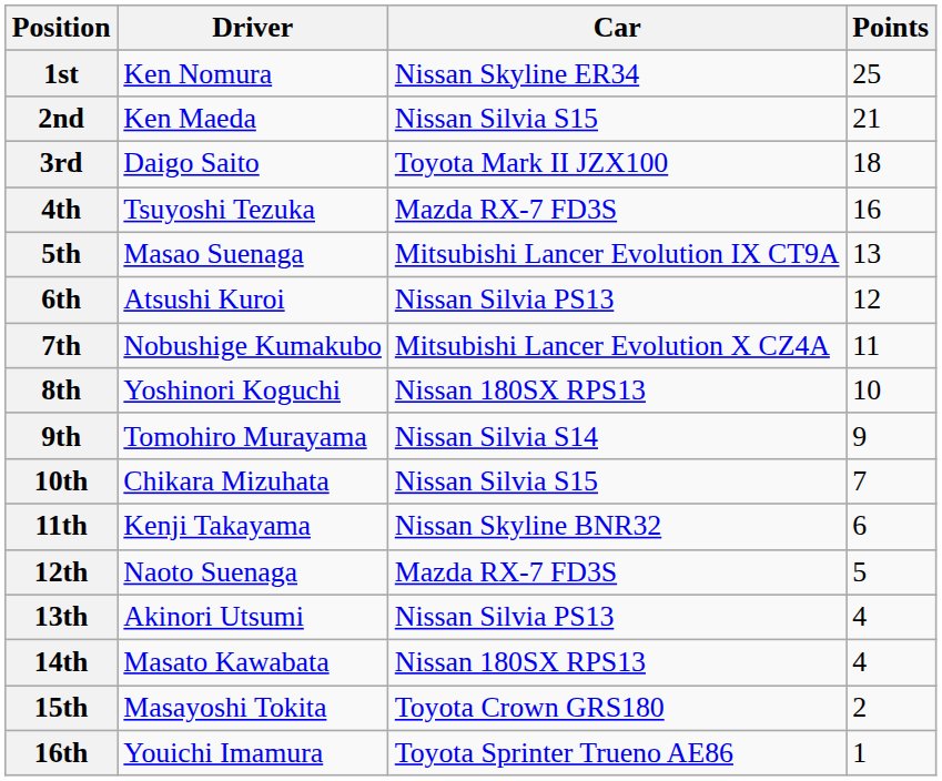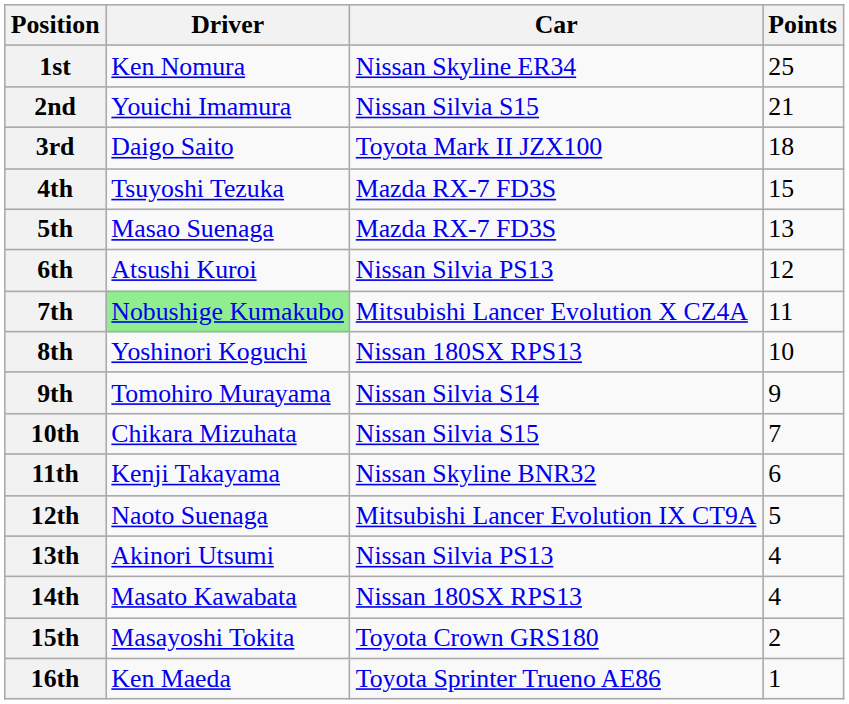 <table class="wikitable">
 <tr>
 <th>Position</th>
 <th>Driver</th>
 <th>Car</th>
 <th>Points</th>
 </tr>
 <tr>
 <th>1st</th>
 <td><a href='#'>Ken Nomura</a></td>
 <td><a href='#'>Nissan Skyline ER34</a></td>
 <td>25</td>
 </tr>
 <tr>
 <th>2nd</th>
-<td><a href='#'>Ken Maeda</a></td>
+<td><a href='#'>Youichi Imamura</a></td>
 <td><a href='#'>Nissan Silvia S15</a></td>
 <td>21</td>
 </tr>
 <tr>
 <th>3rd</th>
 <td><a href='#'>Daigo Saito</a></td>
 <td><a href='#'>Toyota Mark II JZX100</a></td>
 <td>18</td>
 </tr>
 <tr>
 <th>4th</th>
 <td><a href='#'>Tsuyoshi Tezuka</a></td>
 <td><a href='#'>Mazda RX-7 FD3S</a></td>
-<td>16</td>
+<td>15</td>
 </tr>
 <tr>
 <th>5th</th>
 <td><a href='#'>Masao Suenaga</a></td>
-<td><a href='#'>Mitsubishi Lancer Evolution IX CT9A</a></td>
+<td><a href='#'>Mazda RX-7 FD3S</a></td>
 <td>13</td>
 </tr>
 <tr>
 <th>6th</th>
 <td><a href='#'>Atsushi Kuroi</a></td>
 <td><a href='#'>Nissan Silvia PS13</a></td>
 <td>12</td>
 </tr>
 <tr>
 <th>7th</th>
-<td><a href='#'>Nobushige Kumakubo</a></td>
+<td style="background: lightgreen;"><a href='#'>Nobushige Kumakubo</a></td>
 <td><a href='#'>Mitsubishi Lancer Evolution X CZ4A</a></td>
 <td>11</td>
 </tr>
 <tr>
 <th>8th</th>
 <td><a href='#'>Yoshinori Koguchi</a></td>
 <td><a href='#'>Nissan 180SX RPS13</a></td>
 <td>10</td>
 </tr>
 <tr>
 <th>9th</th>
 <td><a href='#'>Tomohiro Murayama</a></td>
 <td><a href='#'>Nissan Silvia S14</a></td>
 <td>9</td>
 </tr>
 <tr>
 <th>10th</th>
 <td><a href='#'>Chikara Mizuhata</a></td>
 <td><a href='#'>Nissan Silvia S15</a></td>
 <td>7</td>
 </tr>
 <tr>
 <th>11th</th>
 <td><a href='#'>Kenji Takayama</a></td>
 <td><a href='#'>Nissan Skyline BNR32</a></td>
 <td>6</td>
 </tr>
 <tr>
 <th>12th</th>
 <td><a href='#'>Naoto Suenaga</a></td>
-<td><a href='#'>Mazda RX-7 FD3S</a></td>
+<td><a href='#'>Mitsubishi Lancer Evolution IX CT9A</a></td>
 <td>5</td>
 </tr>
 <tr>
 <th>13th</th>
 <td><a href='#'>Akinori Utsumi</a></td>
 <td><a href='#'>Nissan Silvia PS13</a></td>
 <td>4</td>
 </tr>
 <tr>
 <th>14th</th>
 <td><a href='#'>Masato Kawabata</a></td>
 <td><a href='#'>Nissan 180SX RPS13</a></td>
 <td>4</td>
 </tr>
 <tr>
 <th>15th</th>
 <td><a href='#'>Masayoshi Tokita</a></td>
 <td><a href='#'>Toyota Crown GRS180</a></td>
 <td>2</td>
 </tr>
 <tr>
 <th>16th</th>
-<td><a href='#'>Youichi Imamura</a></td>
+<td><a href='#'>Ken Maeda</a></td>
 <td><a href='#'>Toyota Sprinter Trueno AE86</a></td>
 <td>1</td>
 </tr>
 </table>
